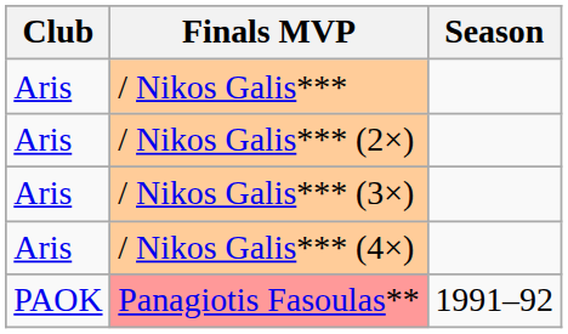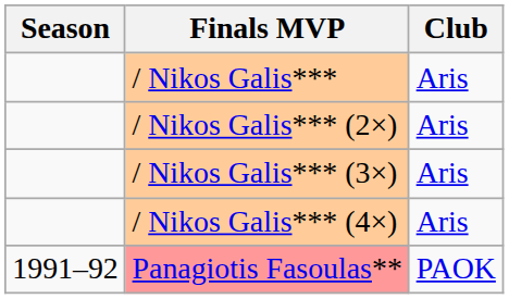 <table class="wikitable sortable">
 <tr>
+<th>Season</th>
+<th><strong>Finals MVP</strong></th>
 <th>Club</th>
-<th><strong>Finals MVP</strong></th>
-<th>Season</th>
 </tr>
 <tr>
+<td></td>
+<td !scope="row" style="background-color:#FFCC99">/ <a href='#'>Nikos Galis</a>***</td>
 <td><a href='#'>Aris</a></td>
-<td !scope="row" style="background-color:#FFCC99">/ <a href='#'>Nikos Galis</a>***</td>
-<td></td>
 </tr>
 <tr>
+<td></td>
+<td !scope="row" style="background-color:#FFCC99">/ <a href='#'>Nikos Galis</a>*** (2×)</td>
 <td><a href='#'>Aris</a></td>
-<td !scope="row" style="background-color:#FFCC99">/ <a href='#'>Nikos Galis</a>*** (2×)</td>
-<td></td>
 </tr>
 <tr>
+<td></td>
+<td !scope="row" style="background-color:#FFCC99">/ <a href='#'>Nikos Galis</a>*** (3×)</td>
 <td><a href='#'>Aris</a></td>
-<td !scope="row" style="background-color:#FFCC99">/ <a href='#'>Nikos Galis</a>*** (3×)</td>
-<td></td>
 </tr>
 <tr>
+<td></td>
+<td !scope="row" style="background-color:#FFCC99">/ <a href='#'>Nikos Galis</a>*** (4×)</td>
 <td><a href='#'>Aris</a></td>
-<td !scope="row" style="background-color:#FFCC99">/ <a href='#'>Nikos Galis</a>*** (4×)</td>
-<td></td>
 </tr>
 <tr>
+<td style="text-align: center;">1991–92</td>
+<td style="background-color:#FF9999" !scope="row"> <a href='#'>Panagiotis Fasoulas</a>**</td>
 <td><a href='#'>PAOK</a></td>
-<td style="background-color:#FF9999" !scope="row"> <a href='#'>Panagiotis Fasoulas</a>**</td>
-<td style="text-align: center;">1991–92</td>
 </tr>
 </table>
